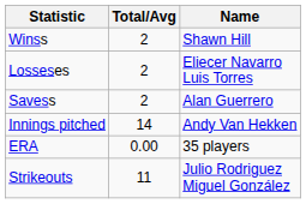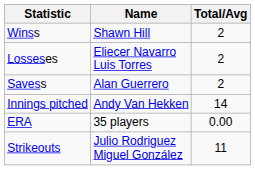 <table class=wikitable>
 <tr>
 <th>Statistic</th>
+<th>Name</th>
 <th>Total/Avg</th>
-<th>Name</th>
 </tr>
 <tr>
 <td><a href='#'>Wins</a>s</td>
+<td> <a href='#'>Shawn Hill</a></td>
 <td align=center>2</td>
-<td> <a href='#'>Shawn Hill</a></td>
 </tr>
 <tr>
 <td><a href='#'>Losses</a>es</td>
+<td> <a href='#'>Eliecer Navarro</a><br> <a href='#'>Luis Torres</a></td>
 <td align=center>2</td>
-<td> <a href='#'>Eliecer Navarro</a><br> <a href='#'>Luis Torres</a></td>
 </tr>
 <tr>
 <td><a href='#'>Saves</a>s</td>
+<td> <a href='#'>Alan Guerrero</a></td>
 <td align=center>2</td>
-<td> <a href='#'>Alan Guerrero</a></td>
 </tr>
 <tr>
 <td><a href='#'>Innings pitched</a></td>
+<td> <a href='#'>Andy Van Hekken</a></td>
 <td align=center>14</td>
-<td> <a href='#'>Andy Van Hekken</a></td>
 </tr>
 <tr>
 <td><a href='#'>ERA</a></td>
+<td>35 players</td>
 <td align=center>0.00</td>
-<td>35 players</td>
 </tr>
 <tr>
 <td><a href='#'>Strikeouts</a></td>
+<td> <a href='#'>Julio Rodriguez</a><br> <a href='#'>Miguel González</a></td>
 <td align=center>11</td>
-<td> <a href='#'>Julio Rodriguez</a><br> <a href='#'>Miguel González</a></td>
 </tr>
 </table>
